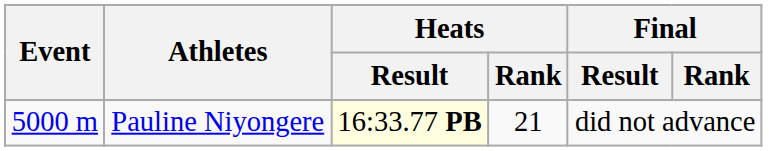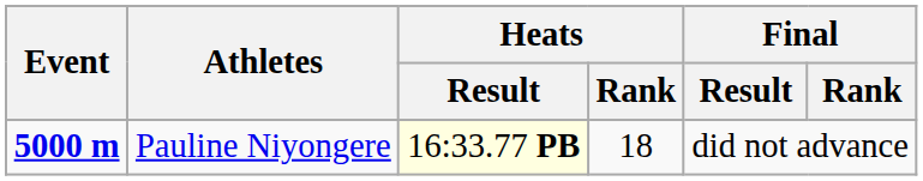 <table class="wikitable" border="1" style="font-size:90%">
 <tr>
 <th rowspan="2">Event</th>
 <th rowspan="2">Athletes</th>
 <th colspan="2">Heats</th>
 <th colspan="2">Final</th>
 </tr>
 <tr>
 <th>Result</th>
 <th>Rank</th>
 <th>Result</th>
 <th>Rank</th>
 </tr>
 <tr>
-<td><a href='#'>5000 m</a></td>
+<td><strong><a href='#'>5000 m</a></strong></td>
 <td><a href='#'>Pauline Niyongere</a></td>
 <td align=center style="background: lightyellow;">16:33.77 <strong>PB</strong></td>
-<td align=center>21</td>
+<td align=center>18</td>
 <td align=center colspan=2>did not advance</td>
 </tr>
 </table>
